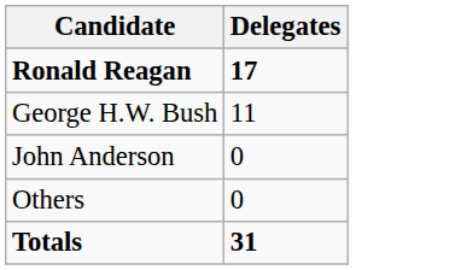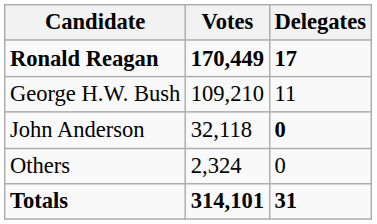 <table class="wikitable">
 <tr>
 <th>Candidate</th>
+<th>Votes</th>
 <th>Delegates</th>
 </tr>
 <tr>
 <td><strong>Ronald Reagan</strong></td>
+<td><strong>170,449</strong></td>
 <td><strong>17</strong></td>
 </tr>
 <tr>
 <td>George H.W. Bush</td>
+<td>109,210</td>
 <td>11</td>
 </tr>
 <tr>
 <td>John Anderson</td>
-<td>0</td>
+<td>32,118</td>
+<td><strong>0</strong></td>
 </tr>
 <tr>
 <td>Others</td>
+<td>2,324</td>
 <td>0</td>
 </tr>
 <tr>
 <td><strong>Totals</strong></td>
+<td><strong>314,101</strong></td>
 <td><strong>31</strong></td>
 </tr>
 </table>
